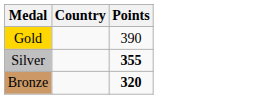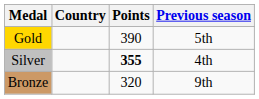 <table class="wikitable">
 <tr>
 <th><strong>Medal</strong></th>
 <th><strong>Country</strong></th>
 <th><strong>Points</strong></th>
+<th><strong><a href='#'>Previous season</a></strong></th>
 </tr>
 <tr align="center">
 <td bgcolor="gold">Gold</td>
 <td align="left"></td>
 <td>390</td>
+<td>5th</td>
 </tr>
 <tr align="center">
 <td bgcolor="silver">Silver</td>
 <td align="left"></td>
 <td><strong>355</strong></td>
+<td>4th</td>
 </tr>
 <tr align="center">
 <td bgcolor="CC9966">Bronze</td>
 <td align="left"></td>
-<td><strong>320</strong></td>
+<td>320</td>
+<td>9th</td>
 </tr>
 </table>
